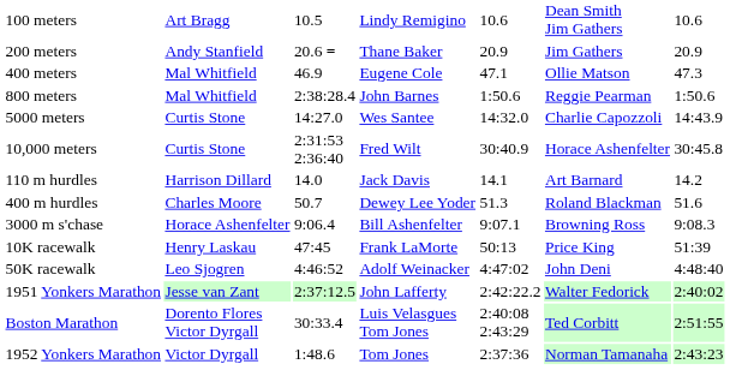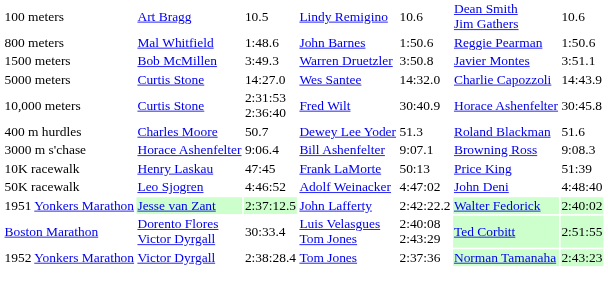 <table>
 <tr>
 <td>100 meters  </td>
 <td><a href='#'>Art Bragg</a></td>
 <td>10.5</td>
 <td><a href='#'>Lindy Remigino</a></td>
 <td>10.6</td>
 <td><a href='#'>Dean Smith</a><br><a href='#'>Jim Gathers</a></td>
 <td>10.6</td>
 </tr>
 <tr>
-<td>200 meters </td>
-<td><a href='#'>Andy Stanfield</a></td>
-<td>20.6 <strong>=</strong></td>
-<td><a href='#'>Thane Baker</a></td>
-<td>20.9</td>
-<td><a href='#'>Jim Gathers</a></td>
-<td>20.9</td>
-</tr>
-<tr>
-<td>400 meters</td>
-<td><a href='#'>Mal Whitfield</a></td>
-<td>46.9</td>
-<td><a href='#'>Eugene Cole</a></td>
-<td>47.1</td>
-<td><a href='#'>Ollie Matson</a></td>
-<td>47.3</td>
-</tr>
-<tr>
 <td>800 meters</td>
 <td><a href='#'>Mal Whitfield</a></td>
-<td>2:38:28.4</td>
+<td>1:48.6</td>
 <td><a href='#'>John Barnes</a></td>
 <td>1:50.6</td>
 <td><a href='#'>Reggie Pearman</a></td>
 <td>1:50.6</td>
+</tr>
+<tr>
+<td>1500 meters</td>
+<td><a href='#'>Bob McMillen</a></td>
+<td>3:49.3</td>
+<td><a href='#'>Warren Druetzler</a></td>
+<td>3:50.8</td>
+<td><a href='#'>Javier Montes</a></td>
+<td>3:51.1</td>
 </tr>
 <tr>
 <td>5000 meters</td>
 <td><a href='#'>Curtis Stone</a></td>
 <td>14:27.0</td>
 <td><a href='#'>Wes Santee</a></td>
 <td>14:32.0</td>
 <td><a href='#'>Charlie Capozzoli</a></td>
 <td>14:43.9</td>
 </tr>
 <tr>
 <td>10,000 meters</td>
 <td><a href='#'>Curtis Stone</a></td>
 <td>2:31:53<br>2:36:40</td>
 <td><a href='#'>Fred Wilt</a></td>
 <td>30:40.9</td>
 <td><a href='#'>Horace Ashenfelter</a></td>
 <td>30:45.8</td>
-</tr>
-<tr>
-<td>110 m  hurdles </td>
-<td><a href='#'>Harrison Dillard</a></td>
-<td>14.0</td>
-<td><a href='#'>Jack Davis</a></td>
-<td>14.1</td>
-<td><a href='#'>Art Barnard</a></td>
-<td>14.2</td>
 </tr>
 <tr>
 <td>400 m hurdles</td>
 <td><a href='#'>Charles Moore</a></td>
 <td>50.7</td>
 <td><a href='#'>Dewey Lee Yoder</a></td>
 <td>51.3</td>
 <td><a href='#'>Roland Blackman</a></td>
 <td>51.6</td>
 </tr>
 <tr>
 <td>3000 m s'chase</td>
 <td><a href='#'>Horace Ashenfelter</a></td>
 <td>9:06.4 <strong></strong></td>
 <td><a href='#'>Bill Ashenfelter</a></td>
 <td>9:07.1</td>
 <td><a href='#'>Browning Ross</a></td>
 <td>9:08.3</td>
 </tr>
 <tr>
 <td>10K racewalk</td>
 <td><a href='#'>Henry Laskau</a></td>
 <td>47:45</td>
 <td><a href='#'>Frank LaMorte</a></td>
 <td>50:13</td>
 <td><a href='#'>Price King</a></td>
 <td>51:39</td>
 </tr>
 <tr>
 <td>50K racewalk</td>
 <td><a href='#'>Leo Sjogren</a></td>
 <td>4:46:52</td>
 <td><a href='#'>Adolf Weinacker</a></td>
 <td>4:47:02</td>
 <td><a href='#'>John Deni</a></td>
 <td>4:48:40</td>
 </tr>
 <tr>
 <td>1951 <a href='#'>Yonkers Marathon</a></td>
 <td style="background:#cfc;"><a href='#'>Jesse van Zant</a> <br></td>
 <td style="background:#cfc;">2:37:12.5</td>
 <td><a href='#'>John Lafferty</a></td>
 <td>2:42:22.2</td>
 <td style="background:#cfc;"><a href='#'>Walter Fedorick</a></td>
 <td style="background:#cfc;">2:40:02</td>
 </tr>
 <tr>
 <td><a href='#'>Boston Marathon</a></td>
 <td><a href='#'>Dorento Flores</a> <br> <a href='#'>Victor Dyrgall</a></td>
 <td>30:33.4</td>
 <td><a href='#'>Luis Velasgues</a> <br><a href='#'>Tom Jones</a></td>
 <td>2:40:08<br>2:43:29</td>
 <td style="background:#cfc;"><a href='#'>Ted Corbitt</a></td>
 <td style="background:#cfc;">2:51:55</td>
 </tr>
 <tr>
 <td>1952 <a href='#'>Yonkers Marathon</a></td>
 <td><a href='#'>Victor Dyrgall</a> <br></td>
-<td>1:48.6</td>
+<td>2:38:28.4</td>
 <td><a href='#'>Tom Jones</a></td>
 <td>2:37:36</td>
 <td style="background:#cfc;"><a href='#'>Norman Tamanaha</a></td>
 <td style="background:#cfc;">2:43:23</td>
 </tr>
 </table>
